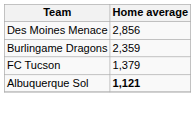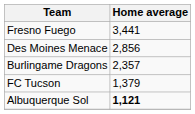 <table class="wikitable">
 <tr>
 <th>Team</th>
 <th>Home average</th>
+</tr>
+<tr>
+<td>Fresno Fuego</td>
+<td>3,441</td>
 </tr>
 <tr>
 <td>Des Moines Menace</td>
 <td>2,856</td>
 </tr>
 <tr>
 <td>Burlingame Dragons</td>
-<td>2,359</td>
+<td>2,357</td>
 </tr>
 <tr>
 <td>FC Tucson</td>
 <td>1,379</td>
 </tr>
 <tr>
 <td>Albuquerque Sol</td>
 <td><strong>1,121</strong></td>
 </tr>
 <tr>
 </tr>
 </table>
